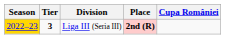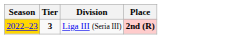 <table class="wikitable" style="text-align:center; font-size:90%">
 <tr>
 <th>Season</th>
 <th>Tier</th>
 <th>Division</th>
 <th>Place</th>
-<th><a href='#'>Cupa României</a></th>
 </tr>
 <tr>
 <td style="background: gold;"><a href='#'>2022–23</a></td>
 <td><strong>3</strong></td>
 <td><a href='#'>Liga III</a> <small>(Seria III)</small></td>
 <td align=center bgcolor=#FFCCCC><strong>2nd (R)</strong></td>
-<td></td>
 </tr>
 </table>
